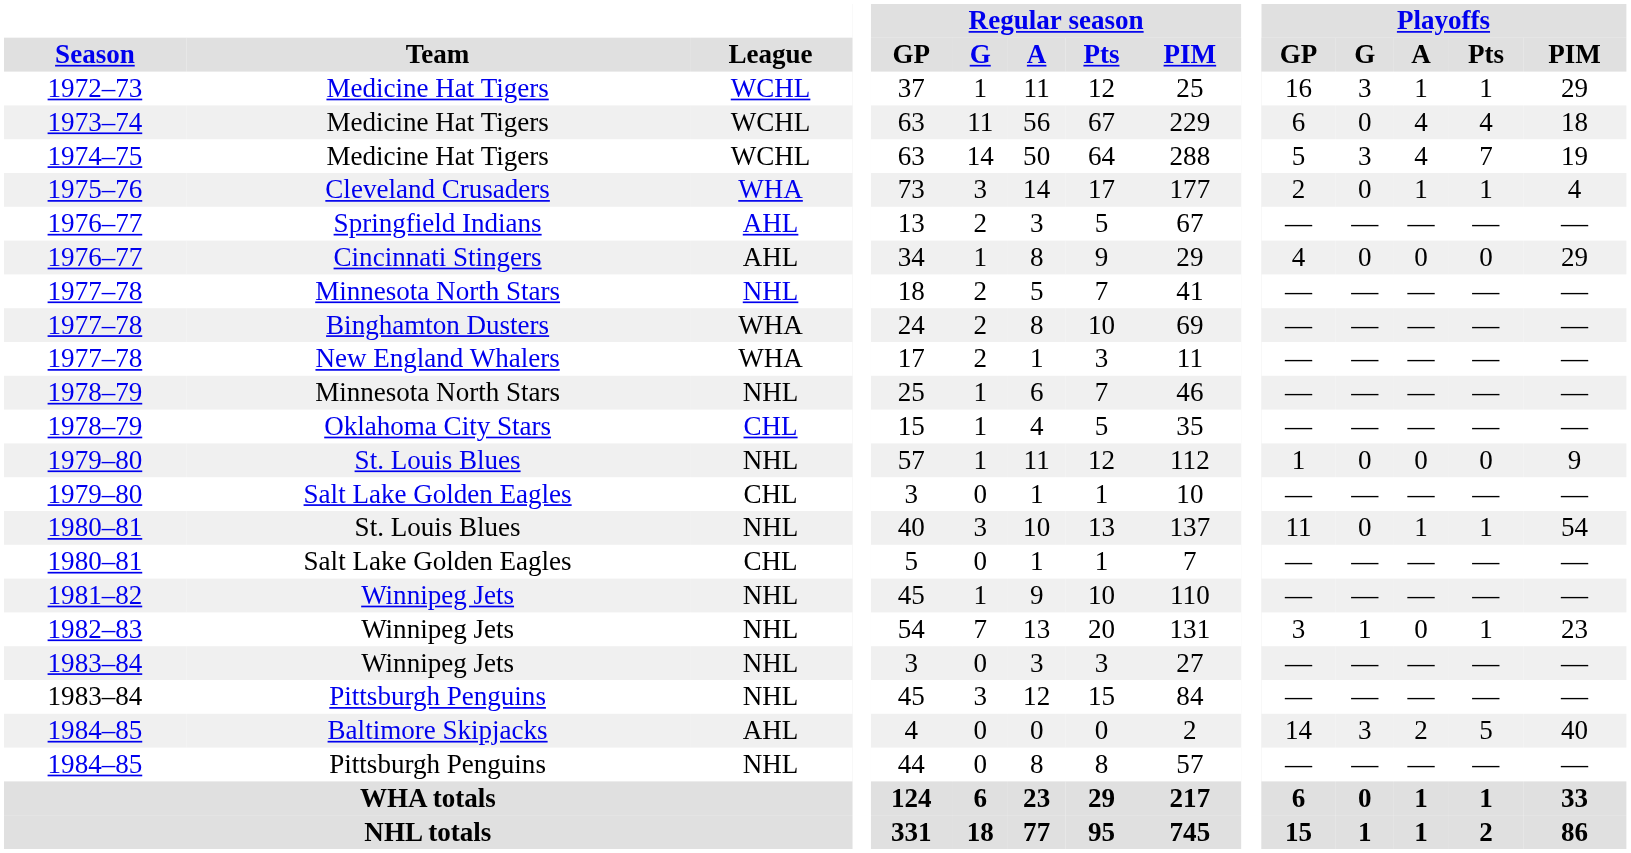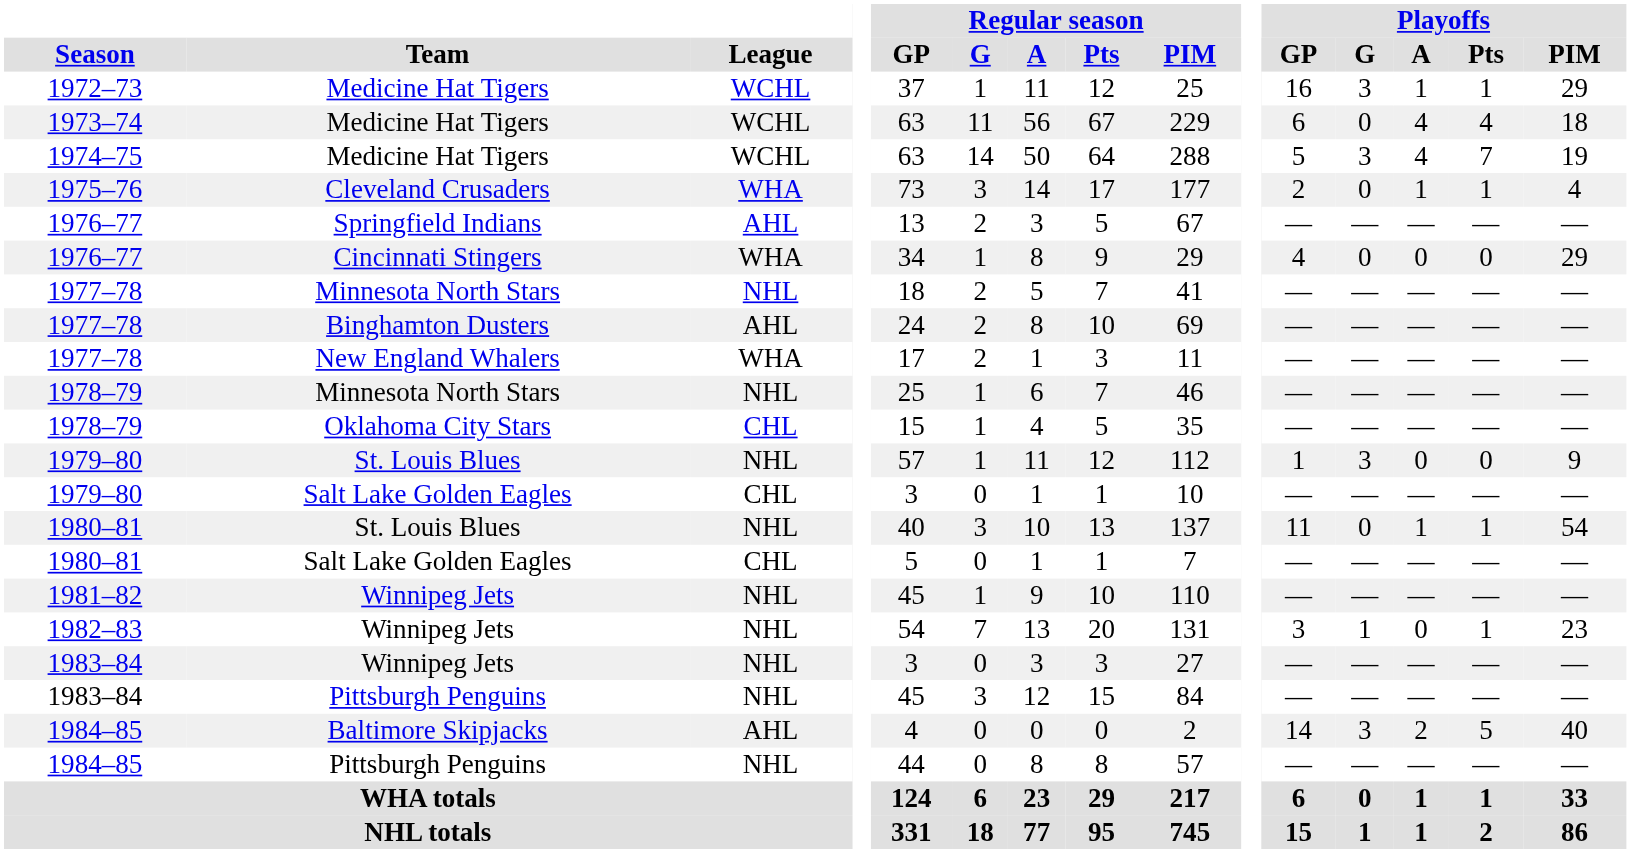 <table border="0" cellpadding="1" cellspacing="0" style="text-align:center; width:60em">
 <tr bgcolor="#e0e0e0">
 <th colspan="3" bgcolor="#ffffff"> </th>
 <th rowspan="99" bgcolor="#ffffff"> </th>
 <th colspan="5"><a href='#'>Regular season</a></th>
 <th rowspan="99" bgcolor="#ffffff"> </th>
 <th colspan="5"><a href='#'>Playoffs</a></th>
 </tr>
 <tr bgcolor="#e0e0e0">
 <th><a href='#'>Season</a></th>
 <th>Team</th>
 <th>League</th>
 <th>GP</th>
 <th><a href='#'>G</a></th>
 <th><a href='#'>A</a></th>
 <th><a href='#'>Pts</a></th>
 <th><a href='#'>PIM</a></th>
 <th>GP</th>
 <th>G</th>
 <th>A</th>
 <th>Pts</th>
 <th>PIM</th>
 </tr>
 <tr>
 <td><a href='#'>1972–73</a></td>
 <td><a href='#'>Medicine Hat Tigers</a></td>
 <td><a href='#'>WCHL</a></td>
 <td>37</td>
 <td>1</td>
 <td>11</td>
 <td>12</td>
 <td>25</td>
 <td>16</td>
 <td>3</td>
 <td>1</td>
 <td>1</td>
 <td>29</td>
 </tr>
 <tr bgcolor="#f0f0f0">
 <td><a href='#'>1973–74</a></td>
 <td>Medicine Hat Tigers</td>
 <td>WCHL</td>
 <td>63</td>
 <td>11</td>
 <td>56</td>
 <td>67</td>
 <td>229</td>
 <td>6</td>
 <td>0</td>
 <td>4</td>
 <td>4</td>
 <td>18</td>
 </tr>
 <tr>
 <td><a href='#'>1974–75</a></td>
 <td>Medicine Hat Tigers</td>
 <td>WCHL</td>
 <td>63</td>
 <td>14</td>
 <td>50</td>
 <td>64</td>
 <td>288</td>
 <td>5</td>
 <td>3</td>
 <td>4</td>
 <td>7</td>
 <td>19</td>
 </tr>
 <tr bgcolor="#f0f0f0">
 <td><a href='#'>1975–76</a></td>
 <td><a href='#'>Cleveland Crusaders</a></td>
 <td><a href='#'>WHA</a></td>
 <td>73</td>
 <td>3</td>
 <td>14</td>
 <td>17</td>
 <td>177</td>
 <td>2</td>
 <td>0</td>
 <td>1</td>
 <td>1</td>
 <td>4</td>
 </tr>
 <tr>
 <td><a href='#'>1976–77</a></td>
 <td><a href='#'>Springfield Indians</a></td>
 <td><a href='#'>AHL</a></td>
 <td>13</td>
 <td>2</td>
 <td>3</td>
 <td>5</td>
 <td>67</td>
 <td>—</td>
 <td>—</td>
 <td>—</td>
 <td>—</td>
 <td>—</td>
 </tr>
 <tr bgcolor="#f0f0f0">
 <td><a href='#'>1976–77</a></td>
 <td><a href='#'>Cincinnati Stingers</a></td>
-<td>AHL</td>
+<td>WHA</td>
 <td>34</td>
 <td>1</td>
 <td>8</td>
 <td>9</td>
 <td>29</td>
 <td>4</td>
 <td>0</td>
 <td>0</td>
 <td>0</td>
 <td>29</td>
 </tr>
 <tr>
 <td><a href='#'>1977–78</a></td>
 <td><a href='#'>Minnesota North Stars</a></td>
 <td><a href='#'>NHL</a></td>
 <td>18</td>
 <td>2</td>
 <td>5</td>
 <td>7</td>
 <td>41</td>
 <td>—</td>
 <td>—</td>
 <td>—</td>
 <td>—</td>
 <td>—</td>
 </tr>
 <tr bgcolor="#f0f0f0">
 <td><a href='#'>1977–78</a></td>
 <td><a href='#'>Binghamton Dusters</a></td>
-<td>WHA</td>
+<td>AHL</td>
 <td>24</td>
 <td>2</td>
 <td>8</td>
 <td>10</td>
 <td>69</td>
 <td>—</td>
 <td>—</td>
 <td>—</td>
 <td>—</td>
 <td>—</td>
 </tr>
 <tr>
 <td><a href='#'>1977–78</a></td>
 <td><a href='#'>New England Whalers</a></td>
 <td>WHA</td>
 <td>17</td>
 <td>2</td>
 <td>1</td>
 <td>3</td>
 <td>11</td>
 <td>—</td>
 <td>—</td>
 <td>—</td>
 <td>—</td>
 <td>—</td>
 </tr>
 <tr bgcolor="#f0f0f0">
 <td><a href='#'>1978–79</a></td>
 <td>Minnesota North Stars</td>
 <td>NHL</td>
 <td>25</td>
 <td>1</td>
 <td>6</td>
 <td>7</td>
 <td>46</td>
 <td>—</td>
 <td>—</td>
 <td>—</td>
 <td>—</td>
 <td>—</td>
 </tr>
 <tr>
 <td><a href='#'>1978–79</a></td>
 <td><a href='#'>Oklahoma City Stars</a></td>
 <td><a href='#'>CHL</a></td>
 <td>15</td>
 <td>1</td>
 <td>4</td>
 <td>5</td>
 <td>35</td>
 <td>—</td>
 <td>—</td>
 <td>—</td>
 <td>—</td>
 <td>—</td>
 </tr>
 <tr bgcolor="#f0f0f0">
 <td><a href='#'>1979–80</a></td>
 <td><a href='#'>St. Louis Blues</a></td>
 <td>NHL</td>
 <td>57</td>
 <td>1</td>
 <td>11</td>
 <td>12</td>
 <td>112</td>
 <td>1</td>
-<td>0</td>
+<td>3</td>
 <td>0</td>
 <td>0</td>
 <td>9</td>
 </tr>
 <tr>
 <td><a href='#'>1979–80</a></td>
 <td><a href='#'>Salt Lake Golden Eagles</a></td>
 <td>CHL</td>
 <td>3</td>
 <td>0</td>
 <td>1</td>
 <td>1</td>
 <td>10</td>
 <td>—</td>
 <td>—</td>
 <td>—</td>
 <td>—</td>
 <td>—</td>
 </tr>
 <tr bgcolor="#f0f0f0">
 <td><a href='#'>1980–81</a></td>
 <td>St. Louis Blues</td>
 <td>NHL</td>
 <td>40</td>
 <td>3</td>
 <td>10</td>
 <td>13</td>
 <td>137</td>
 <td>11</td>
 <td>0</td>
 <td>1</td>
 <td>1</td>
 <td>54</td>
 </tr>
 <tr>
 <td><a href='#'>1980–81</a></td>
 <td>Salt Lake Golden Eagles</td>
 <td>CHL</td>
 <td>5</td>
 <td>0</td>
 <td>1</td>
 <td>1</td>
 <td>7</td>
 <td>—</td>
 <td>—</td>
 <td>—</td>
 <td>—</td>
 <td>—</td>
 </tr>
 <tr bgcolor="#f0f0f0">
 <td><a href='#'>1981–82</a></td>
 <td><a href='#'>Winnipeg Jets</a></td>
 <td>NHL</td>
 <td>45</td>
 <td>1</td>
 <td>9</td>
 <td>10</td>
 <td>110</td>
 <td>—</td>
 <td>—</td>
 <td>—</td>
 <td>—</td>
 <td>—</td>
 </tr>
 <tr>
 <td><a href='#'>1982–83</a></td>
 <td>Winnipeg Jets</td>
 <td>NHL</td>
 <td>54</td>
 <td>7</td>
 <td>13</td>
 <td>20</td>
 <td>131</td>
 <td>3</td>
 <td>1</td>
 <td>0</td>
 <td>1</td>
 <td>23</td>
 </tr>
 <tr bgcolor="#f0f0f0">
 <td><a href='#'>1983–84</a></td>
 <td>Winnipeg Jets</td>
 <td>NHL</td>
 <td>3</td>
 <td>0</td>
 <td>3</td>
 <td>3</td>
 <td>27</td>
 <td>—</td>
 <td>—</td>
 <td>—</td>
 <td>—</td>
 <td>—</td>
 </tr>
 <tr>
 <td>1983–84</td>
 <td><a href='#'>Pittsburgh Penguins</a></td>
 <td>NHL</td>
 <td>45</td>
 <td>3</td>
 <td>12</td>
 <td>15</td>
 <td>84</td>
 <td>—</td>
 <td>—</td>
 <td>—</td>
 <td>—</td>
 <td>—</td>
 </tr>
 <tr bgcolor="#f0f0f0">
 <td><a href='#'>1984–85</a></td>
 <td><a href='#'>Baltimore Skipjacks</a></td>
 <td>AHL</td>
 <td>4</td>
 <td>0</td>
 <td>0</td>
 <td>0</td>
 <td>2</td>
 <td>14</td>
 <td>3</td>
 <td>2</td>
 <td>5</td>
 <td>40</td>
 </tr>
 <tr>
 <td><a href='#'>1984–85</a></td>
 <td>Pittsburgh Penguins</td>
 <td>NHL</td>
 <td>44</td>
 <td>0</td>
 <td>8</td>
 <td>8</td>
 <td>57</td>
 <td>—</td>
 <td>—</td>
 <td>—</td>
 <td>—</td>
 <td>—</td>
 </tr>
 <tr bgcolor="#e0e0e0">
 <th colspan="3">WHA totals</th>
 <th>124</th>
 <th>6</th>
 <th>23</th>
 <th>29</th>
 <th>217</th>
 <th>6</th>
 <th>0</th>
 <th>1</th>
 <th>1</th>
 <th>33</th>
 </tr>
 <tr bgcolor="#e0e0e0">
 <th colspan="3">NHL totals</th>
 <th>331</th>
 <th>18</th>
 <th>77</th>
 <th>95</th>
 <th>745</th>
 <th>15</th>
 <th>1</th>
 <th>1</th>
 <th>2</th>
 <th>86</th>
 </tr>
 </table>
